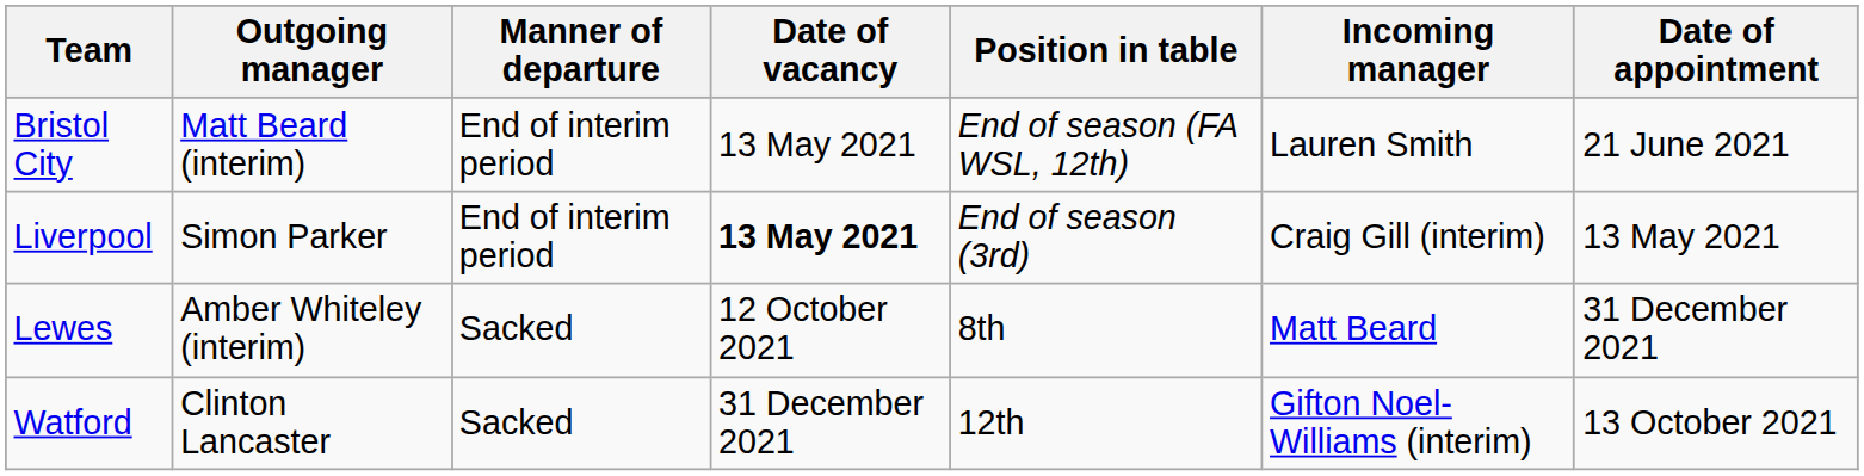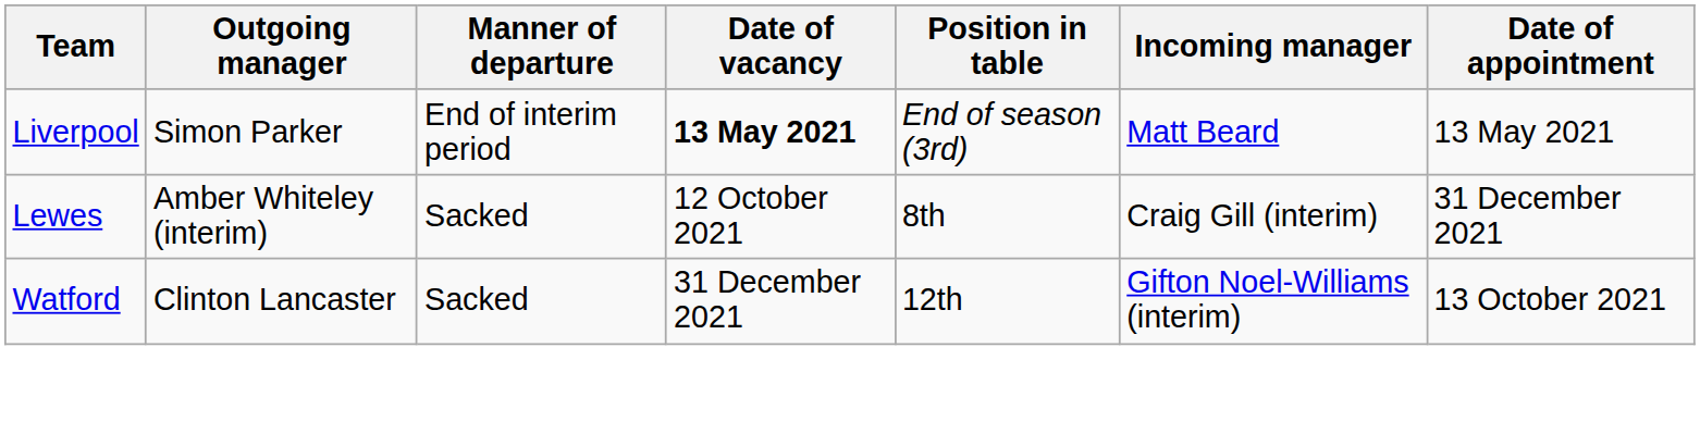 <table class="wikitable sortable">
 <tr>
 <th>Team</th>
 <th>Outgoing manager</th>
 <th>Manner of departure</th>
 <th>Date of vacancy</th>
 <th>Position in table</th>
 <th>Incoming manager</th>
 <th>Date of appointment</th>
 </tr>
 <tr>
-<td><a href='#'>Bristol City</a></td>
-<td> <a href='#'>Matt Beard</a> (interim)</td>
-<td>End of interim period</td>
-<td>13 May 2021</td>
-<td><em>End of season (FA WSL, 12th)</em></td>
-<td> Lauren Smith</td>
-<td>21 June 2021</td>
-</tr>
-<tr>
 <td><a href='#'>Liverpool</a></td>
 <td> Simon Parker</td>
 <td>End of interim period</td>
 <td><strong>13 May 2021</strong></td>
 <td><em>End of season (3rd)</em></td>
-<td> Craig Gill (interim)</td>
+<td> <a href='#'>Matt Beard</a></td>
 <td>13 May 2021</td>
 </tr>
 <tr>
 <td><a href='#'>Lewes</a></td>
 <td> Amber Whiteley (interim)</td>
 <td>Sacked</td>
 <td>12 October 2021</td>
 <td>8th</td>
-<td> <a href='#'>Matt Beard</a></td>
+<td> Craig Gill (interim)</td>
 <td>31 December 2021</td>
 </tr>
 <tr>
 <td><a href='#'>Watford</a></td>
 <td> Clinton Lancaster</td>
 <td>Sacked</td>
 <td>31 December 2021</td>
 <td>12th</td>
 <td> <a href='#'>Gifton Noel-Williams</a> (interim)</td>
 <td>13 October 2021</td>
 </tr>
 </table>
